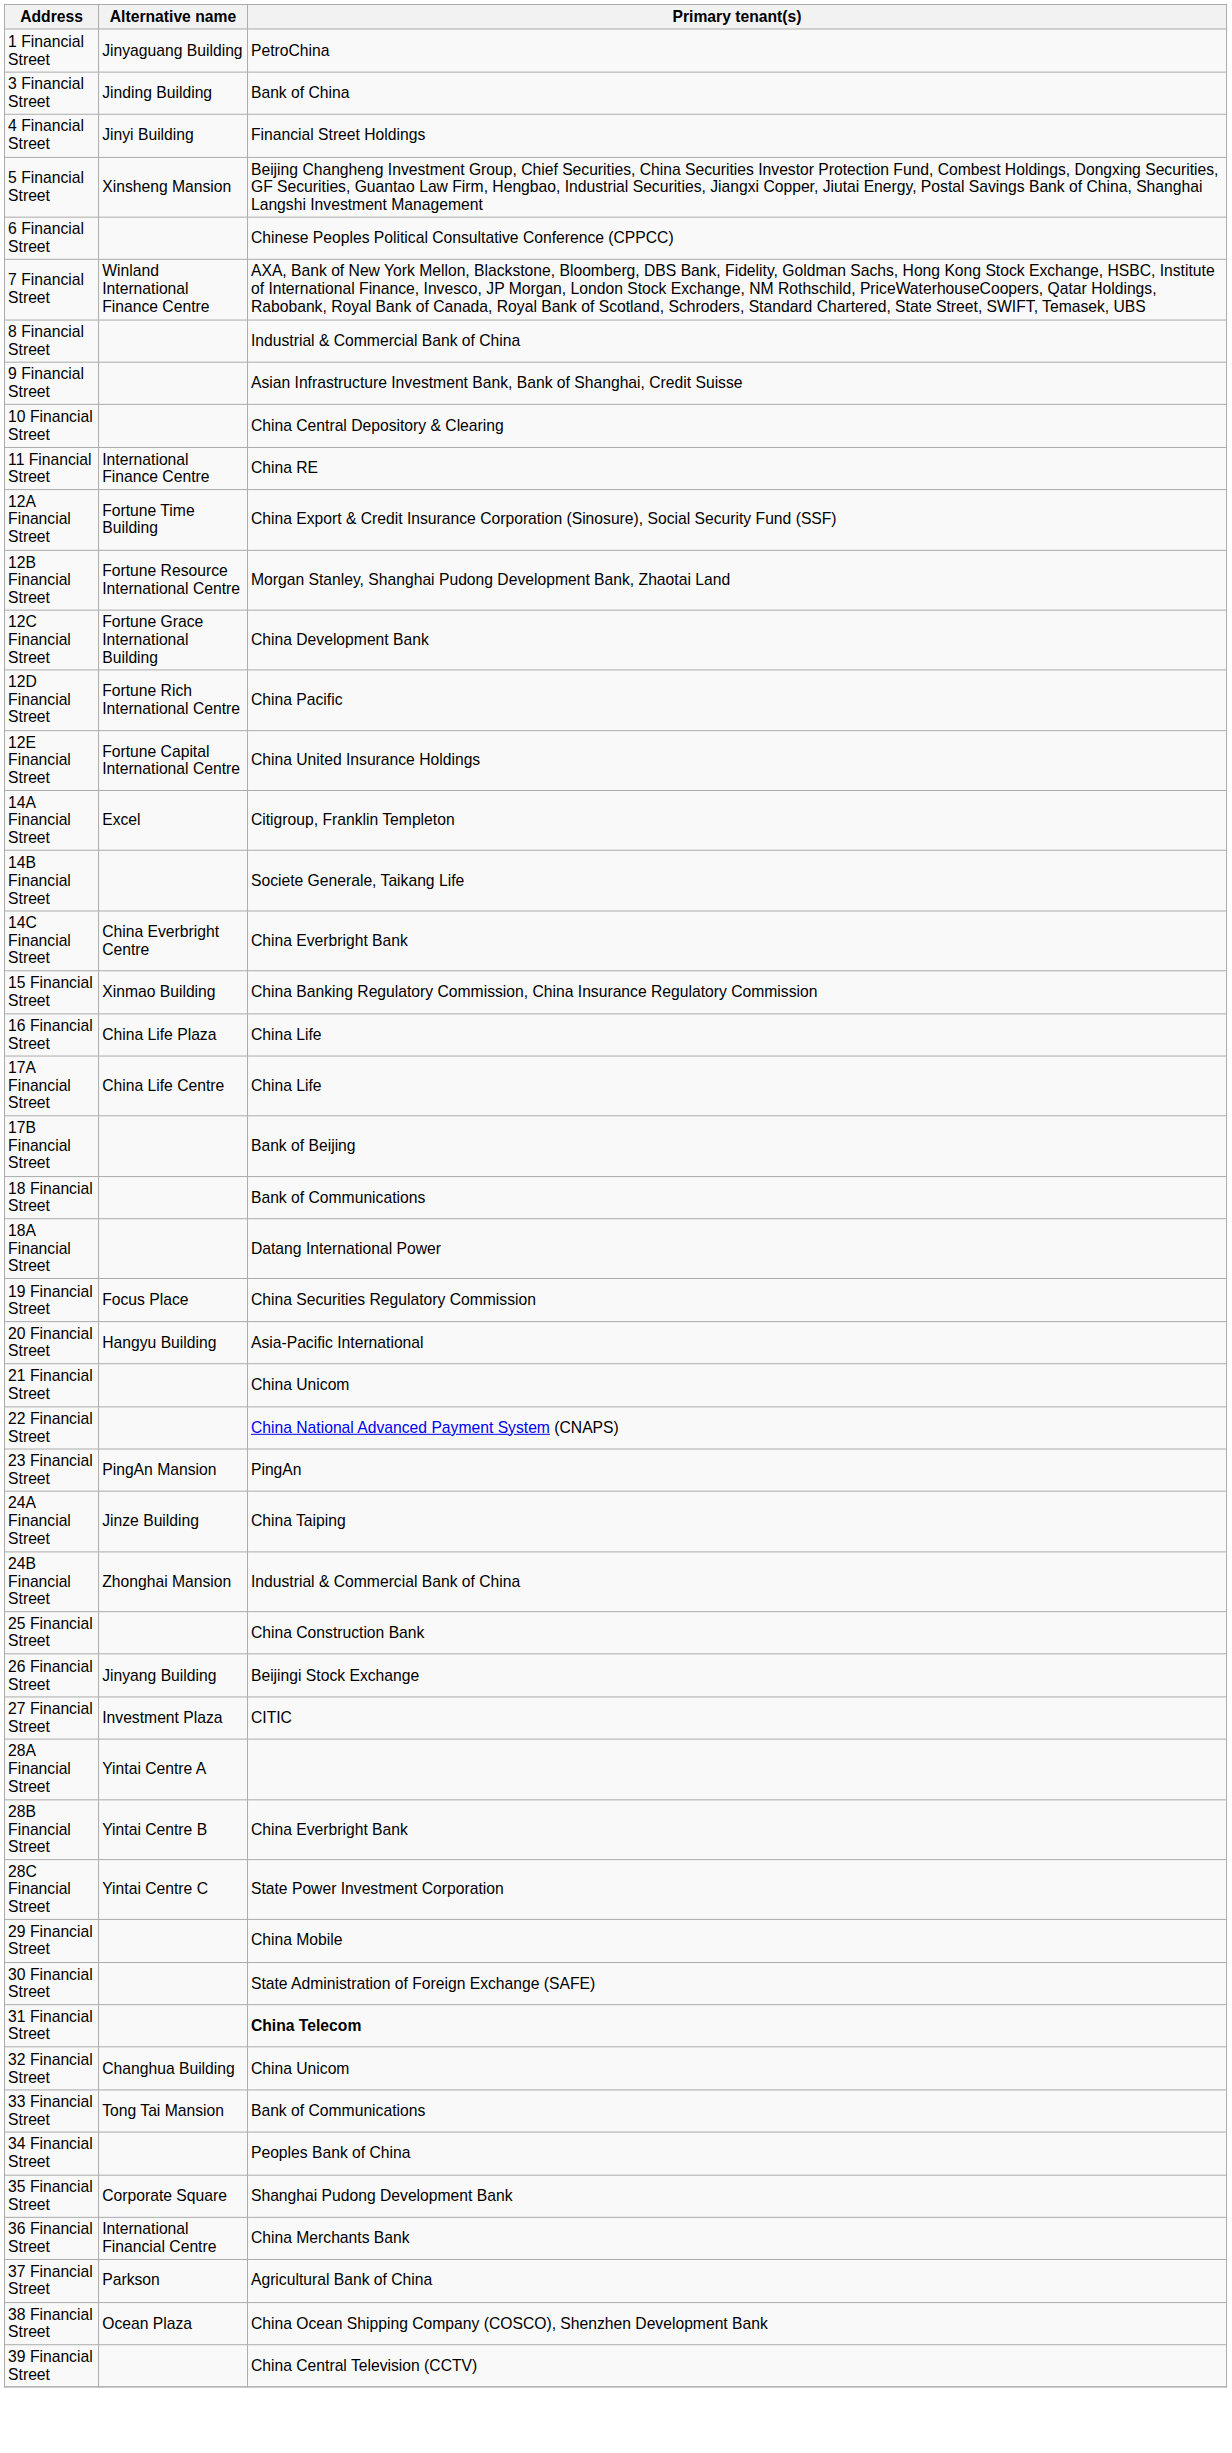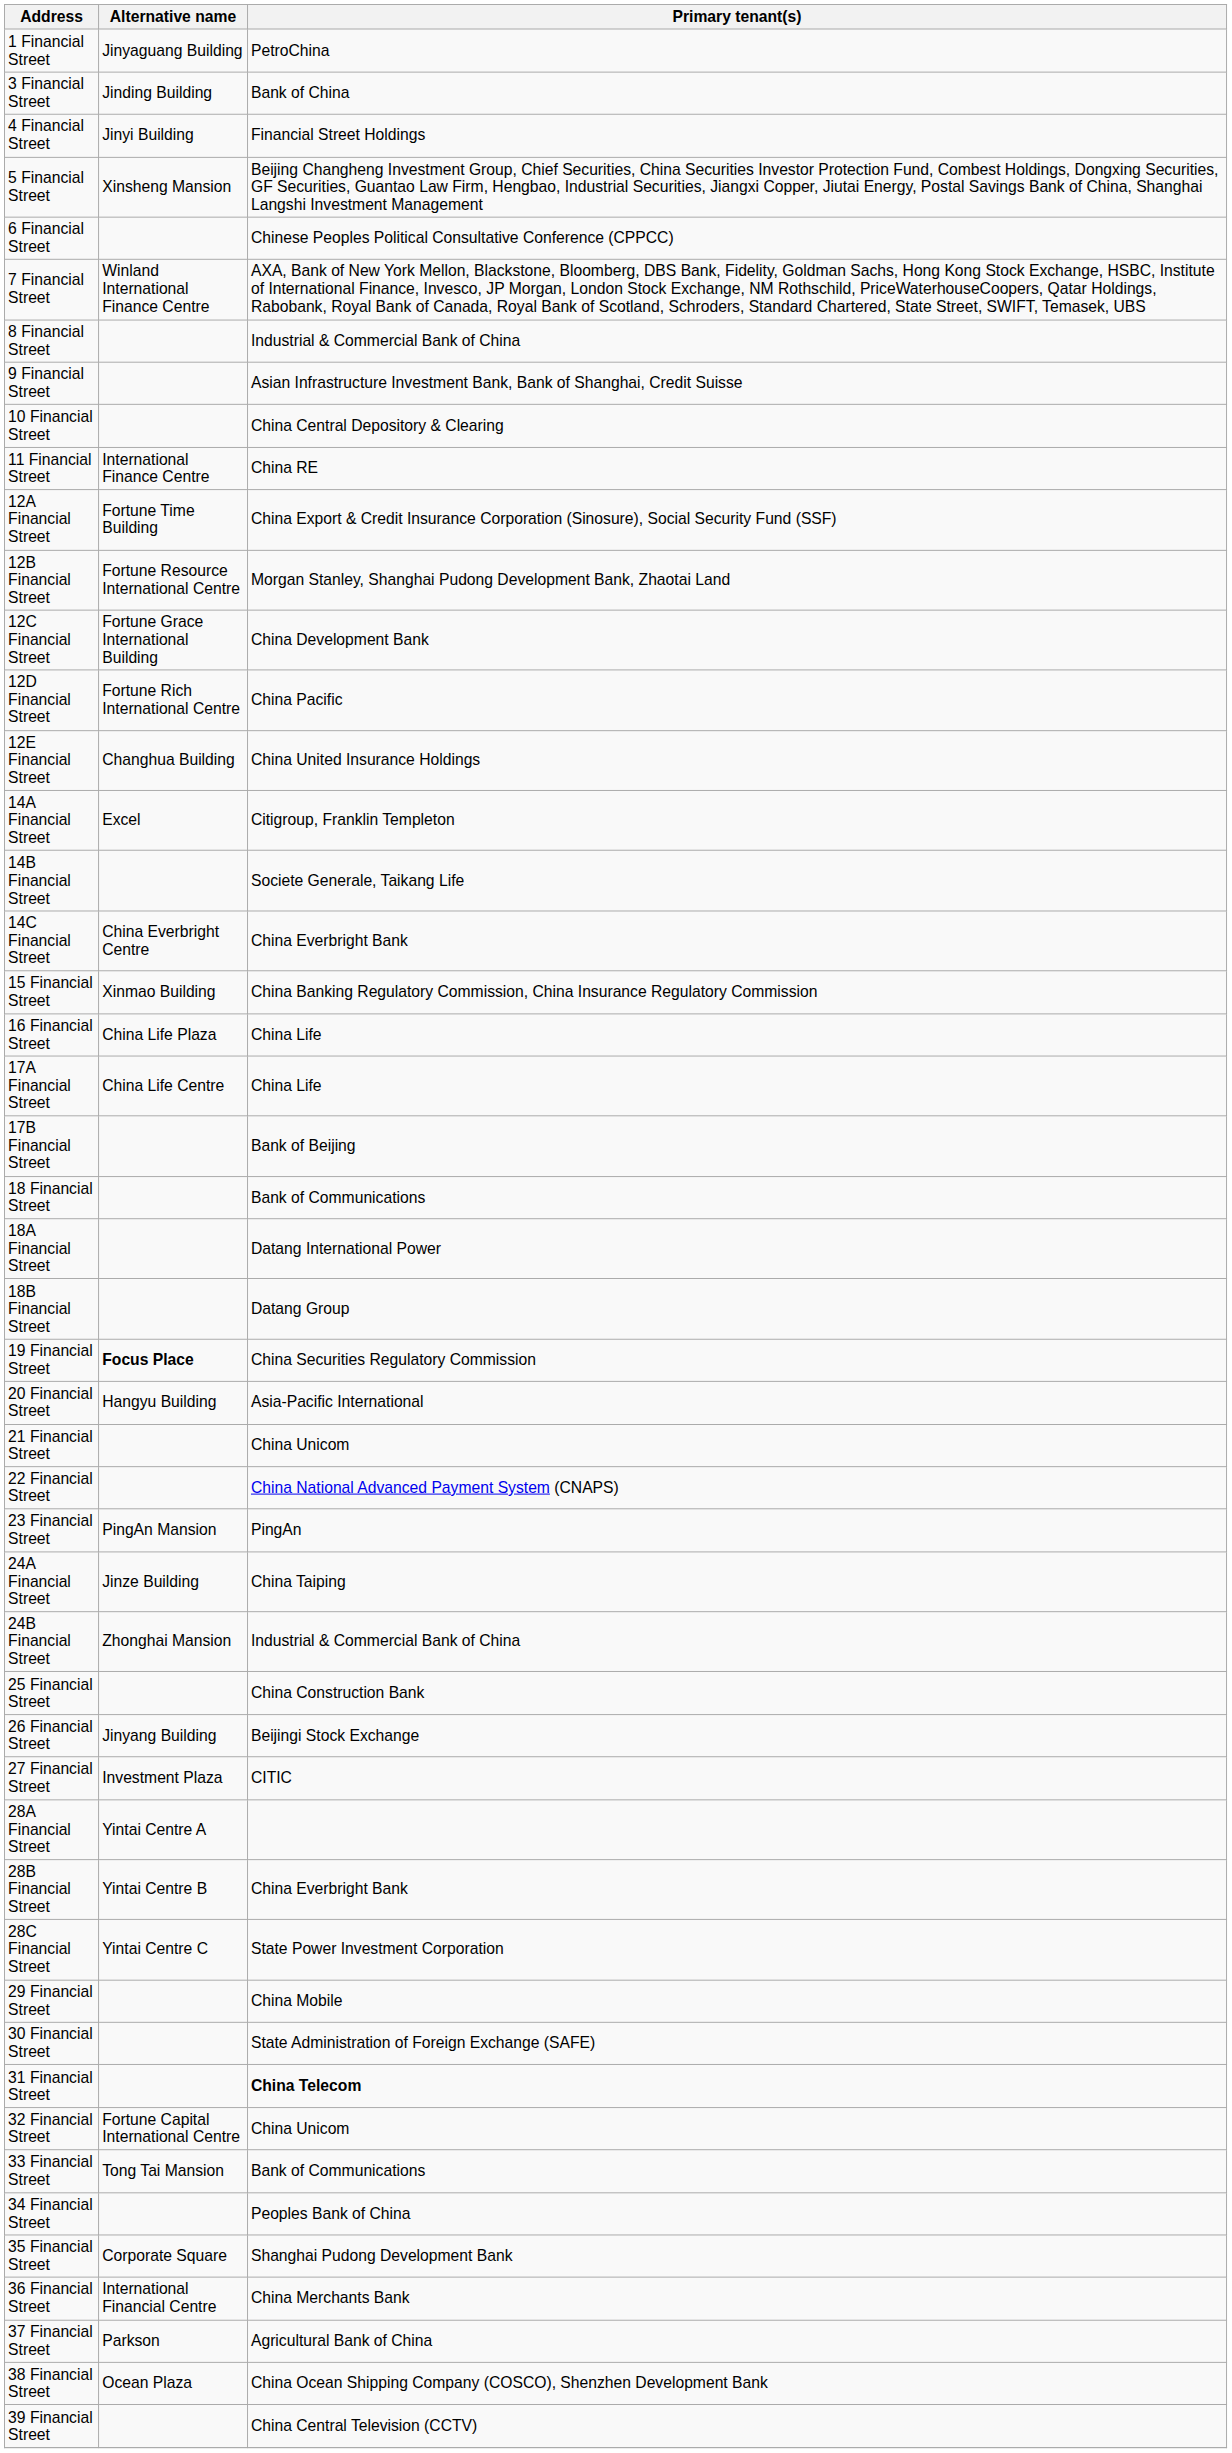 <table class="wikitable">
 <tr>
 <th>Address</th>
 <th>Alternative name</th>
 <th>Primary tenant(s)</th>
 </tr>
 <tr>
 <td>1 Financial Street</td>
 <td>Jinyaguang Building</td>
 <td>PetroChina</td>
 </tr>
 <tr>
 <td>3 Financial Street</td>
 <td>Jinding Building</td>
 <td>Bank of China</td>
 </tr>
 <tr>
 <td>4 Financial Street</td>
 <td>Jinyi Building</td>
 <td>Financial Street Holdings</td>
 </tr>
 <tr>
 <td>5 Financial Street</td>
 <td>Xinsheng Mansion</td>
 <td>Beijing Changheng Investment Group, Chief Securities, China Securities Investor Protection Fund, Combest Holdings, Dongxing Securities, GF Securities, Guantao Law Firm, Hengbao, Industrial Securities, Jiangxi Copper, Jiutai Energy, Postal Savings Bank of China, Shanghai Langshi Investment Management</td>
 </tr>
 <tr>
 <td>6 Financial Street</td>
 <td></td>
 <td>Chinese Peoples Political Consultative Conference (CPPCC)</td>
 </tr>
 <tr>
 <td>7 Financial Street</td>
 <td>Winland International Finance Centre</td>
 <td>AXA, Bank of New York Mellon, Blackstone, Bloomberg, DBS Bank, Fidelity, Goldman Sachs, Hong Kong Stock Exchange, HSBC, Institute of International Finance, Invesco, JP Morgan, London Stock Exchange, NM Rothschild, PriceWaterhouseCoopers, Qatar Holdings, Rabobank, Royal Bank of Canada, Royal Bank of Scotland, Schroders, Standard Chartered, State Street, SWIFT, Temasek, UBS</td>
 </tr>
 <tr>
 <td>8 Financial Street</td>
 <td></td>
 <td>Industrial & Commercial Bank of China</td>
 </tr>
 <tr>
 <td>9 Financial Street</td>
 <td></td>
 <td>Asian Infrastructure Investment Bank, Bank of Shanghai, Credit Suisse</td>
 </tr>
 <tr>
 <td>10 Financial Street</td>
 <td></td>
 <td>China Central Depository & Clearing</td>
 </tr>
 <tr>
 <td>11 Financial Street</td>
 <td>International Finance Centre</td>
 <td>China RE</td>
 </tr>
 <tr>
 <td>12A Financial Street</td>
 <td>Fortune Time Building</td>
 <td>China Export & Credit Insurance Corporation (Sinosure), Social Security Fund (SSF)</td>
 </tr>
 <tr>
 <td>12B Financial Street</td>
 <td>Fortune Resource International Centre</td>
 <td>Morgan Stanley, Shanghai Pudong Development Bank, Zhaotai Land</td>
 </tr>
 <tr>
 <td>12C Financial Street</td>
 <td>Fortune Grace International Building</td>
 <td>China Development Bank</td>
 </tr>
 <tr>
 <td>12D Financial Street</td>
 <td>Fortune Rich International Centre</td>
 <td>China Pacific</td>
 </tr>
 <tr>
 <td>12E Financial Street</td>
-<td>Fortune Capital International Centre</td>
+<td>Changhua Building</td>
 <td>China United Insurance Holdings</td>
 </tr>
 <tr>
 <td>14A Financial Street</td>
 <td>Excel</td>
 <td>Citigroup, Franklin Templeton</td>
 </tr>
 <tr>
 <td>14B Financial Street</td>
 <td></td>
 <td>Societe Generale, Taikang Life</td>
 </tr>
 <tr>
 <td>14C Financial Street</td>
 <td>China Everbright Centre</td>
 <td>China Everbright Bank</td>
 </tr>
 <tr>
 <td>15 Financial Street</td>
 <td>Xinmao Building</td>
 <td>China Banking Regulatory Commission, China Insurance Regulatory Commission</td>
 </tr>
 <tr>
 <td>16 Financial Street</td>
 <td>China Life Plaza</td>
 <td>China Life</td>
 </tr>
 <tr>
 <td>17A Financial Street</td>
 <td>China Life Centre</td>
 <td>China Life</td>
 </tr>
 <tr>
 <td>17B Financial Street</td>
 <td></td>
 <td>Bank of Beijing</td>
 </tr>
 <tr>
 <td>18 Financial Street</td>
 <td></td>
 <td>Bank of Communications</td>
 </tr>
 <tr>
 <td>18A Financial Street</td>
 <td></td>
 <td>Datang International Power</td>
 </tr>
 <tr>
+<td>18B Financial Street</td>
+<td></td>
+<td>Datang Group</td>
+</tr>
+<tr>
 <td>19 Financial Street</td>
-<td>Focus Place</td>
+<td><strong>Focus Place</strong></td>
 <td>China Securities Regulatory Commission</td>
 </tr>
 <tr>
 <td>20 Financial Street</td>
 <td>Hangyu Building</td>
 <td>Asia-Pacific International</td>
 </tr>
 <tr>
 <td>21 Financial Street</td>
 <td></td>
 <td>China Unicom</td>
 </tr>
 <tr>
 <td>22 Financial Street</td>
 <td></td>
 <td><a href='#'>China National Advanced Payment System</a> (CNAPS)</td>
 </tr>
 <tr>
 <td>23 Financial Street</td>
 <td>PingAn Mansion</td>
 <td>PingAn</td>
 </tr>
 <tr>
 <td>24A Financial Street</td>
 <td>Jinze Building</td>
 <td>China Taiping</td>
 </tr>
 <tr>
 <td>24B Financial Street</td>
 <td>Zhonghai Mansion</td>
 <td>Industrial & Commercial Bank of China</td>
 </tr>
 <tr>
 <td>25 Financial Street</td>
 <td></td>
 <td>China Construction Bank</td>
 </tr>
 <tr>
 <td>26 Financial Street</td>
 <td>Jinyang Building</td>
 <td>Beijingi Stock Exchange</td>
 </tr>
 <tr>
 <td>27 Financial Street</td>
 <td>Investment Plaza</td>
 <td>CITIC</td>
 </tr>
 <tr>
 <td>28A Financial Street</td>
 <td>Yintai Centre A</td>
 <td></td>
 </tr>
 <tr>
 <td>28B Financial Street</td>
 <td>Yintai Centre B</td>
 <td>China Everbright Bank</td>
 </tr>
 <tr>
 <td>28C Financial Street</td>
 <td>Yintai Centre C</td>
 <td>State Power Investment Corporation</td>
 </tr>
 <tr>
 <td>29 Financial Street</td>
 <td></td>
 <td>China Mobile</td>
 </tr>
 <tr>
 <td>30 Financial Street</td>
 <td></td>
 <td>State Administration of Foreign Exchange (SAFE)</td>
 </tr>
 <tr>
 <td>31 Financial Street</td>
 <td></td>
 <td><strong>China Telecom</strong></td>
 </tr>
 <tr>
 <td>32 Financial Street</td>
-<td>Changhua Building</td>
+<td>Fortune Capital International Centre</td>
 <td>China Unicom</td>
 </tr>
 <tr>
 <td>33 Financial Street</td>
 <td>Tong Tai Mansion</td>
 <td>Bank of Communications</td>
 </tr>
 <tr>
 <td>34 Financial Street</td>
 <td></td>
 <td>Peoples Bank of China</td>
 </tr>
 <tr>
 <td>35 Financial Street</td>
 <td>Corporate Square</td>
 <td>Shanghai Pudong Development Bank</td>
 </tr>
 <tr>
 <td>36 Financial Street</td>
 <td>International Financial Centre</td>
 <td>China Merchants Bank</td>
 </tr>
 <tr>
 <td>37 Financial Street</td>
 <td>Parkson</td>
 <td>Agricultural Bank of China</td>
 </tr>
 <tr>
 <td>38 Financial Street</td>
 <td>Ocean Plaza</td>
 <td>China Ocean Shipping Company (COSCO), Shenzhen Development Bank</td>
 </tr>
 <tr>
 <td>39 Financial Street</td>
 <td></td>
 <td>China Central Television (CCTV)</td>
 </tr>
 <tr>
 </tr>
 </table>
